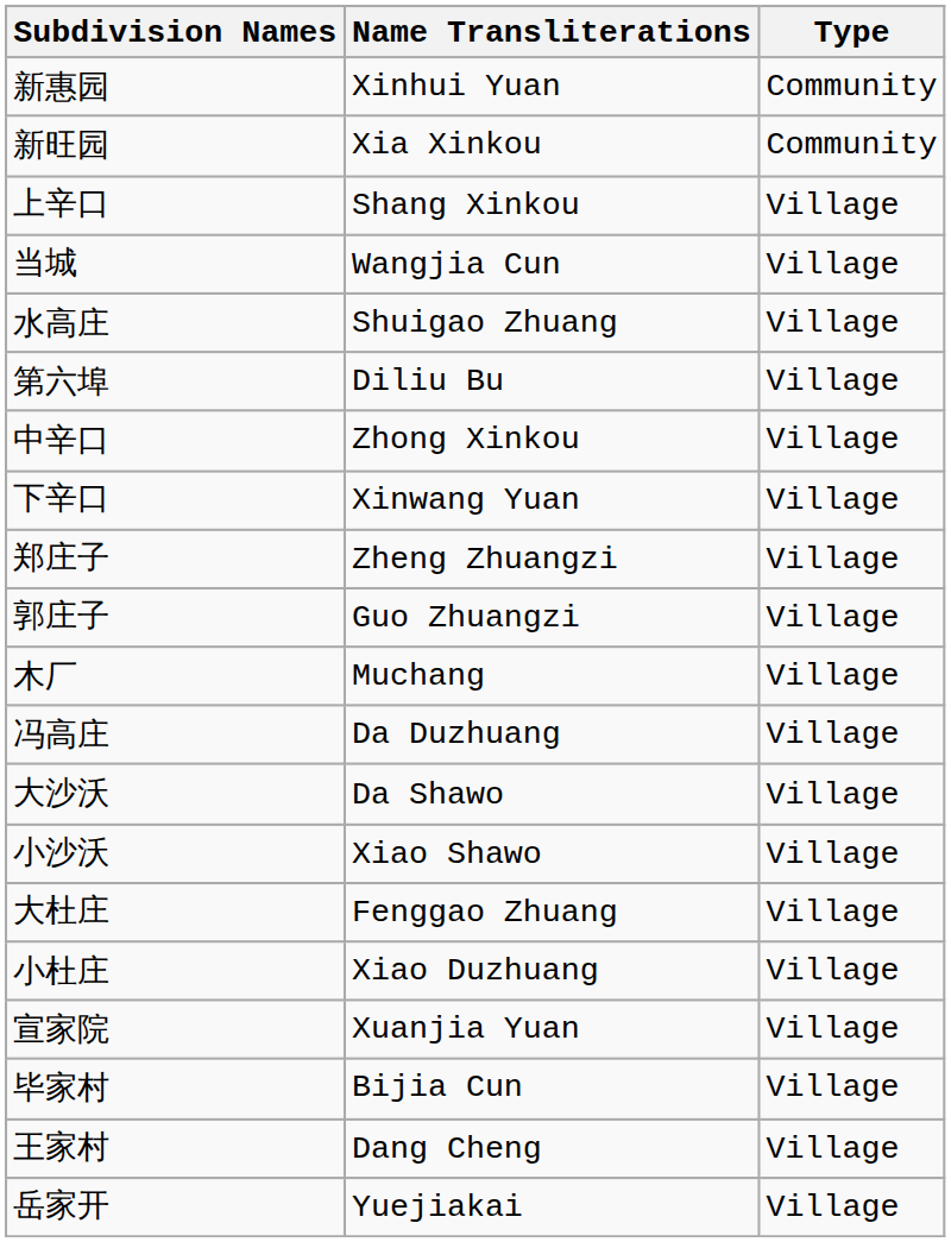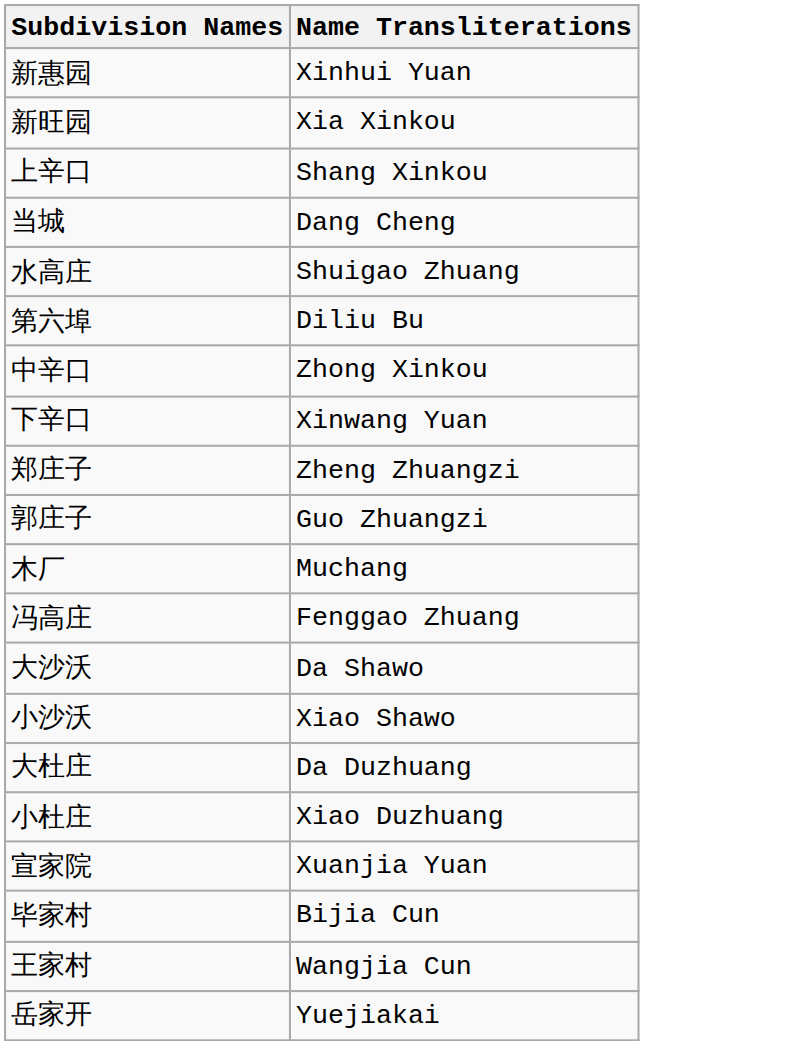 <table class="wikitable sortable">
 <tr>
 <th>Subdivision Names</th>
 <th>Name Transliterations</th>
-<th>Type</th>
 </tr>
 <tr>
 <td>新惠园</td>
 <td>Xinhui Yuan</td>
-<td>Community</td>
 </tr>
 <tr>
 <td>新旺园</td>
 <td>Xia Xinkou</td>
-<td>Community</td>
 </tr>
 <tr>
 <td>上辛口</td>
 <td>Shang Xinkou</td>
-<td>Village</td>
 </tr>
 <tr>
 <td>当城</td>
-<td>Wangjia Cun</td>
-<td>Village</td>
+<td>Dang Cheng</td>
 </tr>
 <tr>
 <td>水高庄</td>
 <td>Shuigao Zhuang</td>
-<td>Village</td>
 </tr>
 <tr>
 <td>第六埠</td>
 <td>Diliu Bu</td>
-<td>Village</td>
 </tr>
 <tr>
 <td>中辛口</td>
 <td>Zhong Xinkou</td>
-<td>Village</td>
 </tr>
 <tr>
 <td>下辛口</td>
 <td>Xinwang Yuan</td>
-<td>Village</td>
 </tr>
 <tr>
 <td>郑庄子</td>
 <td>Zheng Zhuangzi</td>
-<td>Village</td>
 </tr>
 <tr>
 <td>郭庄子</td>
 <td>Guo Zhuangzi</td>
-<td>Village</td>
 </tr>
 <tr>
 <td>木厂</td>
 <td>Muchang</td>
-<td>Village</td>
 </tr>
 <tr>
 <td>冯高庄</td>
-<td>Da Duzhuang</td>
-<td>Village</td>
+<td>Fenggao Zhuang</td>
 </tr>
 <tr>
 <td>大沙沃</td>
 <td>Da Shawo</td>
-<td>Village</td>
 </tr>
 <tr>
 <td>小沙沃</td>
 <td>Xiao Shawo</td>
-<td>Village</td>
 </tr>
 <tr>
 <td>大杜庄</td>
-<td>Fenggao Zhuang</td>
-<td>Village</td>
+<td>Da Duzhuang</td>
 </tr>
 <tr>
 <td>小杜庄</td>
 <td>Xiao Duzhuang</td>
-<td>Village</td>
 </tr>
 <tr>
 <td>宣家院</td>
 <td>Xuanjia Yuan</td>
-<td>Village</td>
 </tr>
 <tr>
 <td>毕家村</td>
 <td>Bijia Cun</td>
-<td>Village</td>
 </tr>
 <tr>
 <td>王家村</td>
-<td>Dang Cheng</td>
-<td>Village</td>
+<td>Wangjia Cun</td>
 </tr>
 <tr>
 <td>岳家开</td>
 <td>Yuejiakai</td>
-<td>Village</td>
 </tr>
 </table>
